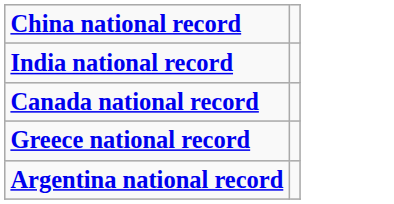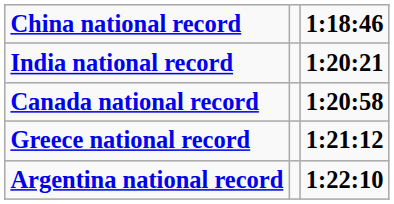 <table class="wikitable">
 <tr>
 <td><strong><a href='#'>China national record</a></strong></td>
 <td></td>
+<td><strong>1:18:46</strong></td>
 </tr>
 <tr>
 <td><strong><a href='#'>India national record</a></strong></td>
 <td></td>
+<td><strong>1:20:21</strong></td>
 </tr>
 <tr>
 <td><strong><a href='#'>Canada national record</a></strong></td>
 <td></td>
+<td><strong>1:20:58</strong></td>
 </tr>
 <tr>
 <td><strong><a href='#'>Greece national record</a></strong></td>
 <td></td>
+<td><strong>1:21:12</strong></td>
 </tr>
 <tr>
 <td><strong><a href='#'>Argentina national record</a></strong></td>
 <td></td>
+<td><strong>1:22:10</strong></td>
 </tr>
 </table>
